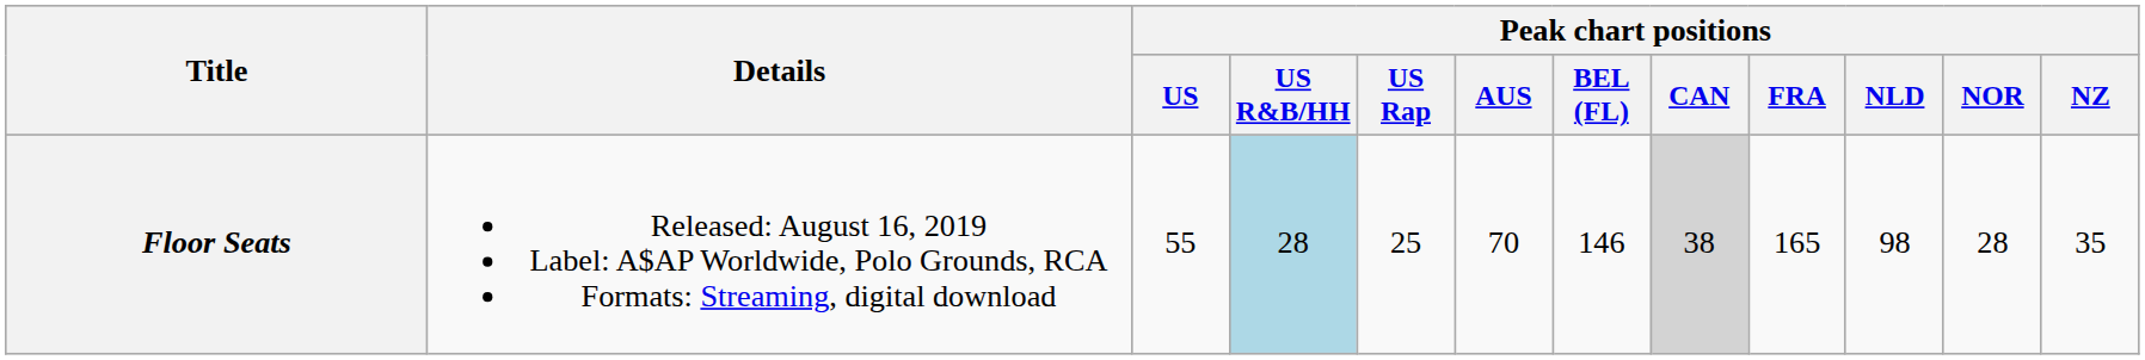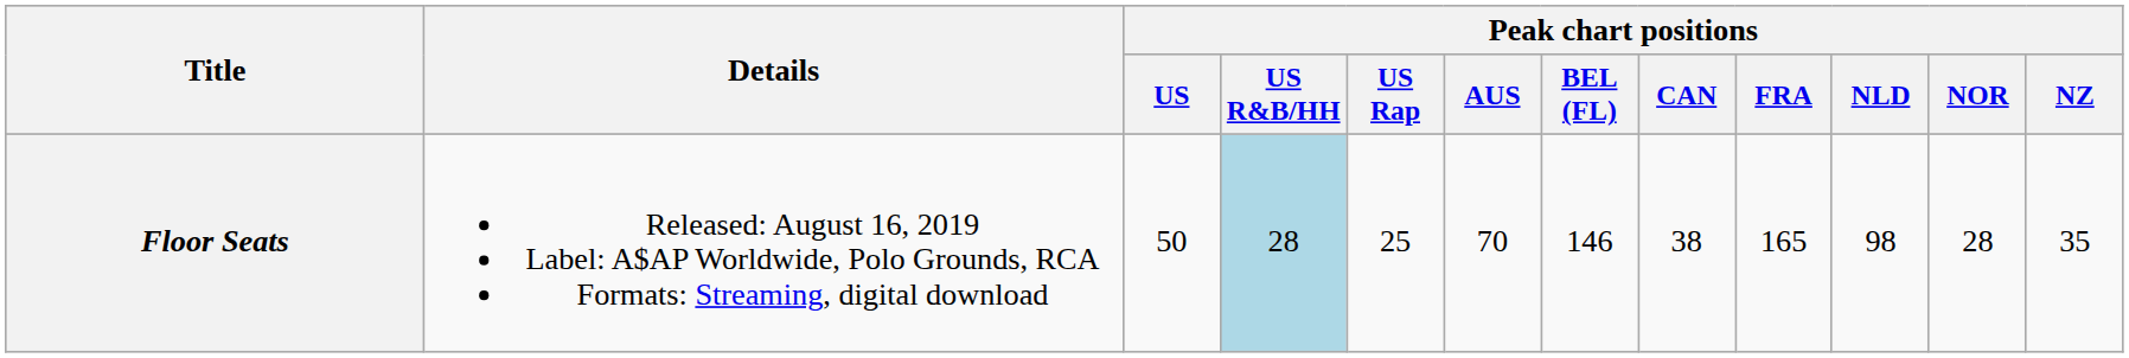 <table class="wikitable plainrowheaders" style="text-align:center;">
 <tr>
 <th scope="col" rowspan="2" style="width:13em;">Title</th>
 <th scope="col" rowspan="2" style="width:22em;">Details</th>
 <th scope="col" colspan="10">Peak chart positions</th>
 </tr>
 <tr>
 <th scope="col" style="width:3em;font-size:90%;"><a href='#'>US</a><br></th>
 <th scope="col" style="width:3em;font-size:90%;"><a href='#'>US R&B/HH</a><br></th>
 <th scope="col" style="width:3em;font-size:90%;"><a href='#'>US<br>Rap</a><br></th>
 <th scope="col" style="width:3em;font-size:90%;"><a href='#'>AUS</a><br></th>
 <th scope="col" style="width:3em;font-size:90%;"><a href='#'>BEL<br>(FL)</a><br></th>
 <th scope="col" style="width:3em;font-size:90%;"><a href='#'>CAN</a><br></th>
 <th scope="col" style="width:3em;font-size:90%;"><a href='#'>FRA</a><br></th>
 <th scope="col" style="width:3em;font-size:90%;"><a href='#'>NLD</a><br></th>
 <th scope="col" style="width:3em;font-size:90%;"><a href='#'>NOR</a><br></th>
 <th scope="col" style="width:3em;font-size:90%;"><a href='#'>NZ</a><br></th>
 </tr>
 <tr>
 <th scope="row"><em>Floor Seats</em></th>
 <td><br><ul><li>Released: August 16, 2019</li><li>Label: A$AP Worldwide, Polo Grounds, RCA</li><li>Formats: <a href='#'>Streaming</a>, digital download</li></ul></td>
-<td>55</td>
+<td>50</td>
 <td style="background: lightblue;">28</td>
 <td>25</td>
 <td>70</td>
 <td>146</td>
-<td style="background: lightgrey;">38</td>
+<td>38</td>
 <td>165</td>
 <td>98</td>
 <td>28</td>
 <td>35</td>
 </tr>
 </table>
